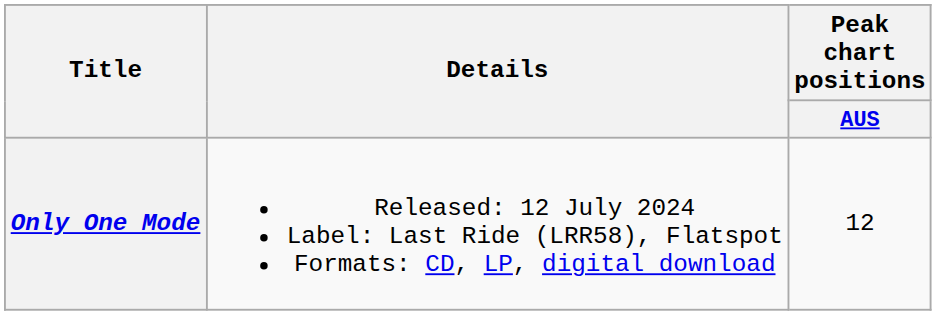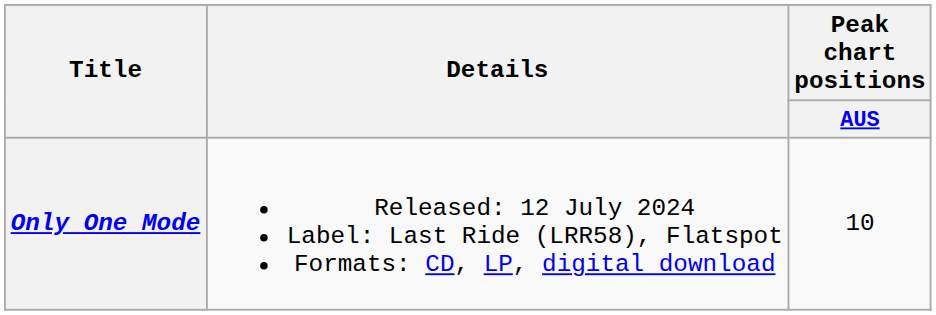 <table class="wikitable plainrowheaders" style="text-align:center">
 <tr>
 <th scope="col" rowspan="2">Title</th>
 <th scope="col" rowspan="2">Details</th>
 <th scope="col" colspan="1">Peak chart positions</th>
 </tr>
 <tr>
 <th scope="col" style="width:3em;font-size:90%;"><a href='#'>AUS</a><br></th>
 </tr>
 <tr>
 <th scope="row"><em><a href='#'>Only One Mode</a></em></th>
 <td><br><ul><li>Released: 12 July 2024</li><li>Label: Last Ride (LRR58), Flatspot</li><li>Formats: <a href='#'>CD</a>, <a href='#'>LP</a>, <a href='#'>digital download</a></li></ul></td>
-<td>12</td>
+<td>10</td>
 </tr>
 </table>
